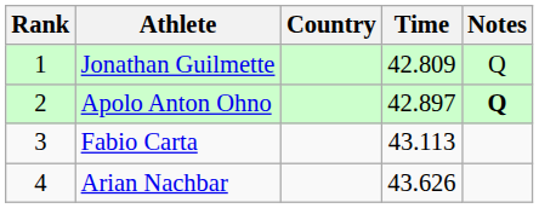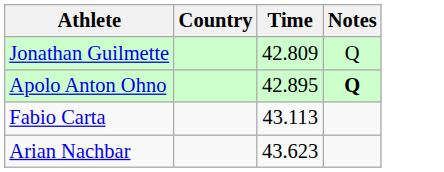 <table class="wikitable sortable" style="text-align:center">
 <tr>
-<th>Rank</th>
 <th>Athlete</th>
 <th>Country</th>
 <th>Time</th>
 <th>Notes</th>
 </tr>
 <tr bgcolor=ccffcc>
-<td>1</td>
 <td align=left><a href='#'>Jonathan Guilmette</a></td>
 <td align=left></td>
 <td>42.809</td>
 <td>Q</td>
 </tr>
 <tr bgcolor=ccffcc>
-<td>2</td>
 <td align=left><a href='#'>Apolo Anton Ohno</a></td>
 <td align=left></td>
-<td>42.897</td>
+<td>42.895</td>
 <td><strong>Q</strong></td>
 </tr>
 <tr>
-<td>3</td>
 <td align=left><a href='#'>Fabio Carta</a></td>
 <td align=left></td>
 <td>43.113</td>
 <td></td>
 </tr>
 <tr>
-<td>4</td>
 <td align=left><a href='#'>Arian Nachbar</a></td>
 <td align=left></td>
-<td>43.626</td>
+<td>43.623</td>
 <td></td>
 </tr>
 </table>
